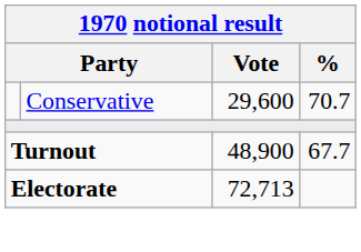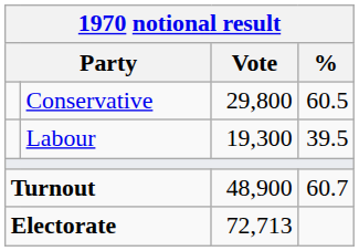 <table class="wikitable">
 <tr>
 <th colspan="4"><a href='#'>1970</a> <a href='#'>notional result</a></th>
 </tr>
 <tr>
 <th bgcolor="#DDDDFF" width="130px" colspan="2">Party</th>
 <th bgcolor="#DDDDFF" width="50px">Vote</th>
 <th bgcolor="#DDDDFF" width="30px">%</th>
 </tr>
 <tr>
 <td></td>
 <td><a href='#'>Conservative</a></td>
-<td align=right>29,600</td>
-<td align=right>70.7</td>
+<td align=right>29,800</td>
+<td align=right>60.5</td>
+</tr>
+<tr>
+<td></td>
+<td><a href='#'>Labour</a></td>
+<td align=right>19,300</td>
+<td align=right>39.5</td>
 </tr>
 <tr>
 <td colspan="4" bgcolor="#EAECF0"></td>
 </tr>
 <tr>
 <td colspan="2"><strong>Turnout</strong></td>
 <td align=right>48,900</td>
-<td align=right>67.7</td>
+<td align=right>60.7</td>
 </tr>
 <tr>
 <td colspan="2"><strong>Electorate</strong></td>
 <td align=right>72,713</td>
 </tr>
 </table>
